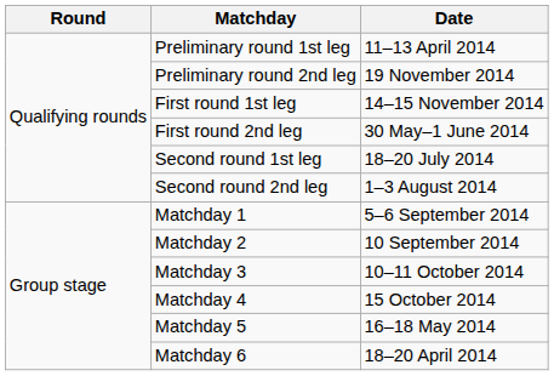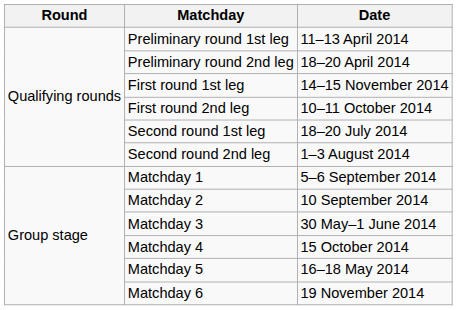 <table class="wikitable">
 <tr>
 <th>Round</th>
 <th>Matchday</th>
 <th>Date</th>
 </tr>
 <tr>
 <td rowspan=6>Qualifying rounds</td>
 <td>Preliminary round 1st leg</td>
 <td>11–13 April 2014</td>
 </tr>
 <tr>
 <td>Preliminary round 2nd leg</td>
-<td>19 November 2014</td>
+<td>18–20 April 2014</td>
 </tr>
 <tr>
 <td>First round 1st leg</td>
 <td>14–15 November 2014</td>
 </tr>
 <tr>
 <td>First round 2nd leg</td>
-<td>30 May–1 June 2014</td>
+<td>10–11 October 2014</td>
 </tr>
 <tr>
 <td>Second round 1st leg</td>
 <td>18–20 July 2014</td>
 </tr>
 <tr>
 <td>Second round 2nd leg</td>
 <td>1–3 August 2014</td>
 </tr>
 <tr>
 <td rowspan=6>Group stage</td>
 <td>Matchday 1</td>
 <td>5–6 September 2014</td>
 </tr>
 <tr>
 <td>Matchday 2</td>
 <td>10 September 2014</td>
 </tr>
 <tr>
 <td>Matchday 3</td>
-<td>10–11 October 2014</td>
+<td>30 May–1 June 2014</td>
 </tr>
 <tr>
 <td>Matchday 4</td>
 <td>15 October 2014</td>
 </tr>
 <tr>
 <td>Matchday 5</td>
 <td>16–18 May 2014</td>
 </tr>
 <tr>
 <td>Matchday 6</td>
-<td>18–20 April 2014</td>
+<td>19 November 2014</td>
 </tr>
 </table>
